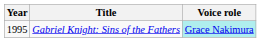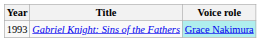 <table class="wikitable">
 <tr>
 <th>Year</th>
 <th>Title</th>
 <th>Voice role</th>
 </tr>
 <tr>
-<td>1995</td>
+<td>1993</td>
 <td><em><a href='#'>Gabriel Knight: Sins of the Fathers</a></em></td>
 <td style="background: paleturquoise;"><a href='#'>Grace Nakimura</a></td>
 </tr>
 </table>
